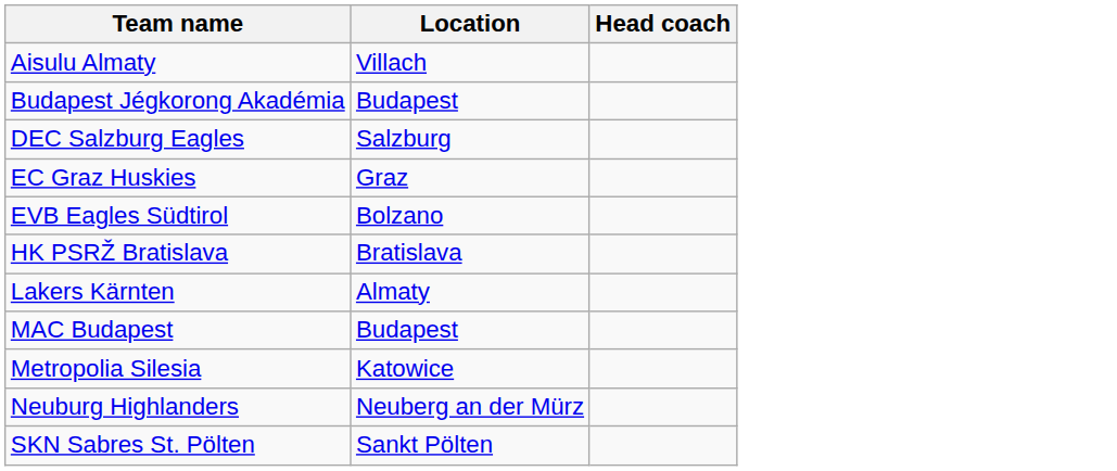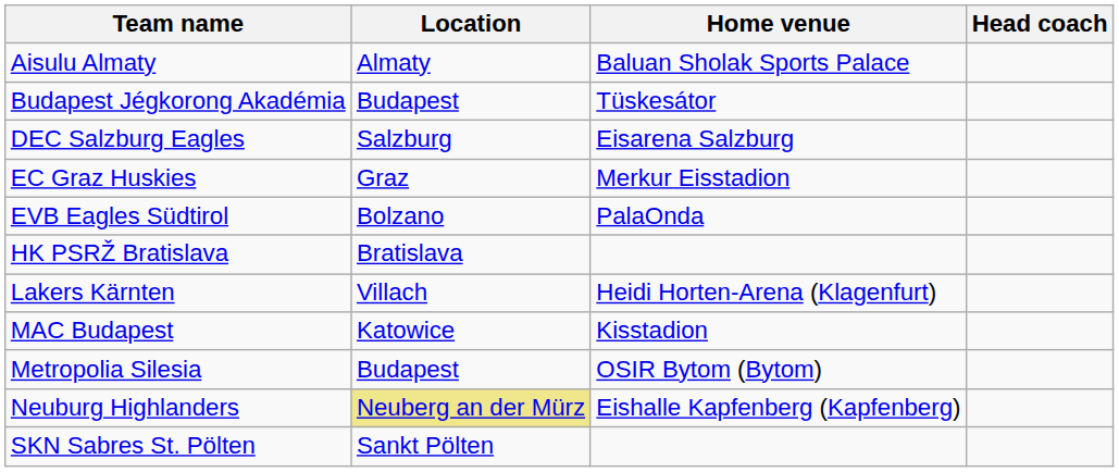 <table class="wikitable sortable" width="">
 <tr>
 <th>Team name</th>
 <th>Location</th>
+<th>Home venue</th>
 <th>Head coach</th>
 </tr>
 <tr>
 <td><a href='#'>Aisulu Almaty</a></td>
-<td> <a href='#'>Villach</a></td>
+<td> <a href='#'>Almaty</a></td>
+<td><a href='#'>Baluan Sholak Sports Palace</a></td>
 <td></td>
 </tr>
 <tr>
 <td><a href='#'>Budapest Jégkorong Akadémia</a></td>
 <td> <a href='#'>Budapest</a></td>
+<td><a href='#'>Tüskesátor</a></td>
 <td></td>
 </tr>
 <tr>
 <td><a href='#'>DEC Salzburg Eagles</a></td>
 <td> <a href='#'>Salzburg</a></td>
+<td><a href='#'>Eisarena Salzburg</a></td>
 <td></td>
 </tr>
 <tr>
 <td><a href='#'>EC Graz Huskies</a></td>
 <td> <a href='#'>Graz</a></td>
+<td><a href='#'>Merkur Eisstadion</a></td>
 <td></td>
 </tr>
 <tr>
 <td><a href='#'>EVB Eagles Südtirol</a></td>
 <td> <a href='#'>Bolzano</a></td>
+<td><a href='#'>PalaOnda</a></td>
 <td></td>
 </tr>
 <tr>
 <td><a href='#'>HK PSRŽ Bratislava</a></td>
 <td> <a href='#'>Bratislava</a></td>
 <td></td>
+<td></td>
 </tr>
 <tr>
 <td><a href='#'>Lakers Kärnten</a></td>
-<td> <a href='#'>Almaty</a></td>
+<td> <a href='#'>Villach</a></td>
+<td><a href='#'>Heidi Horten-Arena</a> (<a href='#'>Klagenfurt</a>)</td>
 <td></td>
 </tr>
 <tr>
 <td><a href='#'>MAC Budapest</a></td>
-<td> <a href='#'>Budapest</a></td>
+<td> <a href='#'>Katowice</a></td>
+<td><a href='#'>Kisstadion</a></td>
 <td></td>
 </tr>
 <tr>
 <td><a href='#'>Metropolia Silesia</a></td>
-<td> <a href='#'>Katowice</a></td>
+<td> <a href='#'>Budapest</a></td>
+<td><a href='#'>OSIR Bytom</a> (<a href='#'>Bytom</a>)</td>
 <td></td>
 </tr>
 <tr>
 <td><a href='#'>Neuburg Highlanders</a></td>
-<td> <a href='#'>Neuberg an der Mürz</a></td>
+<td style="background: khaki;"> <a href='#'>Neuberg an der Mürz</a></td>
+<td><a href='#'>Eishalle Kapfenberg</a> (<a href='#'>Kapfenberg</a>)</td>
 <td></td>
 </tr>
 <tr>
 <td><a href='#'>SKN Sabres St. Pölten</a></td>
 <td> <a href='#'>Sankt Pölten</a></td>
 <td></td>
+<td></td>
 </tr>
 </table>
